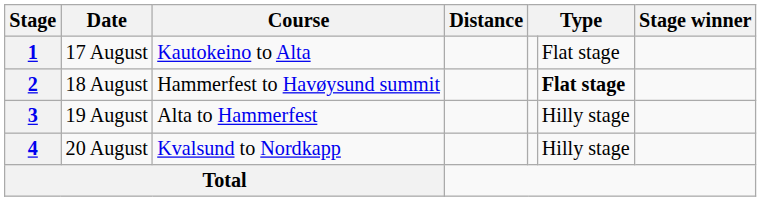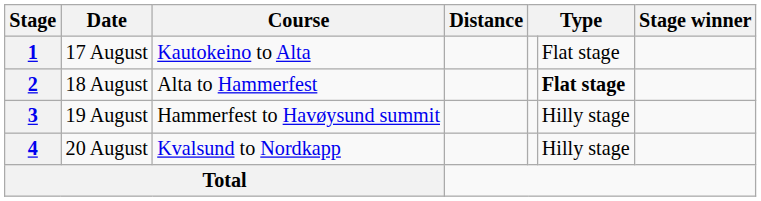 <table class="wikitable">
 <tr>
 <th scope="col">Stage</th>
 <th scope="col">Date</th>
 <th scope="col">Course</th>
 <th scope="col">Distance</th>
 <th scope="col" colspan="2">Type</th>
 <th scope="col">Stage winner</th>
 </tr>
 <tr>
 <th scope="row" style="text-align:center;"><a href='#'>1</a></th>
 <td style="text-align:center;">17 August</td>
 <td><a href='#'>Kautokeino</a> to <a href='#'>Alta</a></td>
 <td style="text-align:center;"></td>
 <td></td>
 <td>Flat stage</td>
 <td></td>
 </tr>
 <tr>
 <th scope="row" style="text-align:center;"><a href='#'>2</a></th>
 <td style="text-align:center;">18 August</td>
-<td>Hammerfest to <a href='#'>Havøysund summit</a></td>
+<td>Alta to <a href='#'>Hammerfest</a></td>
 <td style="text-align:center;"></td>
 <td></td>
 <td><strong>Flat stage</strong></td>
 <td></td>
 </tr>
 <tr>
 <th scope="row" style="text-align:center;"><a href='#'>3</a></th>
 <td style="text-align:center;">19 August</td>
-<td>Alta to <a href='#'>Hammerfest</a></td>
+<td>Hammerfest to <a href='#'>Havøysund summit</a></td>
 <td style="text-align:center;"></td>
 <td></td>
 <td>Hilly stage</td>
 <td></td>
 </tr>
 <tr>
 <th scope="row" style="text-align:center;"><a href='#'>4</a></th>
 <td style="text-align:center;">20 August</td>
 <td><a href='#'>Kvalsund</a> to <a href='#'>Nordkapp</a></td>
 <td style="text-align:center;"></td>
 <td></td>
 <td>Hilly stage</td>
 <td></td>
 </tr>
 <tr>
 <th colspan="3">Total</th>
 <td colspan="4" style="text-align:center;"></td>
 </tr>
 </table>
